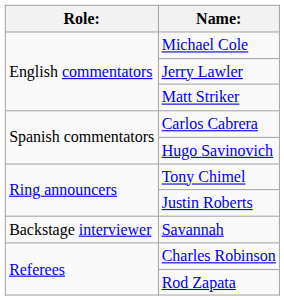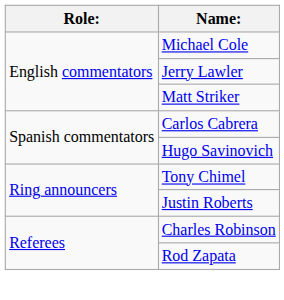 <table class=wikitable style="font-size:90%; margin: 0.5em 0 0.5em 1em; float: right; clear: right;">
 <tr>
 <th>Role:</th>
 <th>Name:</th>
 </tr>
 <tr>
 <td rowspan=3>English <a href='#'>commentators</a></td>
 <td><a href='#'>Michael Cole</a></td>
 </tr>
 <tr>
 <td><a href='#'>Jerry Lawler</a></td>
 </tr>
 <tr>
 <td><a href='#'>Matt Striker</a></td>
 </tr>
 <tr>
 <td rowspan=2>Spanish commentators</td>
 <td><a href='#'>Carlos Cabrera</a></td>
 </tr>
 <tr>
 <td><a href='#'>Hugo Savinovich</a></td>
 </tr>
 <tr>
 <td rowspan=2><a href='#'>Ring announcers</a></td>
 <td><a href='#'>Tony Chimel</a></td>
 </tr>
 <tr>
 <td><a href='#'>Justin Roberts</a></td>
 </tr>
 <tr>
-<td>Backstage <a href='#'>interviewer</a></td>
-<td><a href='#'>Savannah</a></td>
-</tr>
-<tr>
 <td rowspan=2><a href='#'>Referees</a></td>
 <td><a href='#'>Charles Robinson</a></td>
 </tr>
 <tr>
 <td><a href='#'>Rod Zapata</a></td>
 </tr>
 </table>
